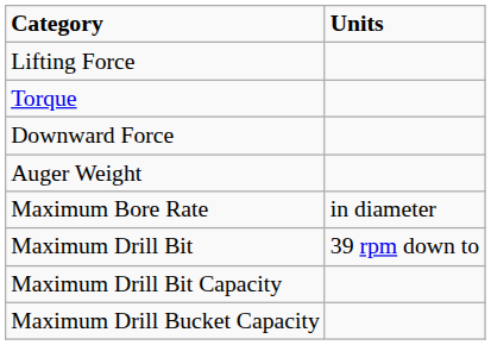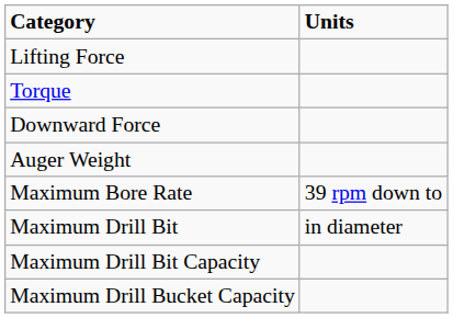 <table class="wikitable">
 <tr>
 <td><strong>Category</strong></td>
 <td><strong>Units</strong></td>
 </tr>
 <tr>
 <td>Lifting Force</td>
 <td></td>
 </tr>
 <tr>
 <td><a href='#'>Torque</a></td>
 <td></td>
 </tr>
 <tr>
 <td>Downward Force</td>
 <td></td>
 </tr>
 <tr>
 <td>Auger Weight</td>
 <td></td>
 </tr>
 <tr>
 <td>Maximum Bore Rate</td>
-<td> in diameter</td>
+<td>39 <a href='#'>rpm</a> down to </td>
 </tr>
 <tr>
 <td>Maximum Drill Bit</td>
-<td>39 <a href='#'>rpm</a> down to </td>
+<td> in diameter</td>
 </tr>
 <tr>
 <td>Maximum Drill Bit Capacity</td>
 <td></td>
 </tr>
 <tr>
 <td>Maximum Drill Bucket Capacity</td>
 <td></td>
 </tr>
 </table>
